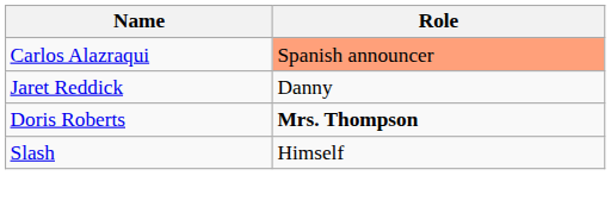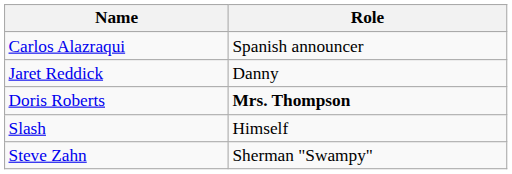 <table class="wikitable">
 <tr>
 <th scope="col" style="width: 200px;">Name</th>
 <th scope="col" style="width: 250px;">Role</th>
 </tr>
 <tr>
 <td><a href='#'>Carlos Alazraqui</a></td>
-<td style="background: lightsalmon;">Spanish announcer</td>
+<td>Spanish announcer</td>
 </tr>
 <tr>
 <td><a href='#'>Jaret Reddick</a></td>
 <td>Danny</td>
 </tr>
 <tr>
 <td><a href='#'>Doris Roberts</a></td>
 <td><strong>Mrs. Thompson</strong></td>
 </tr>
 <tr>
 <td><a href='#'>Slash</a></td>
 <td>Himself</td>
 </tr>
+<tr>
+<td><a href='#'>Steve Zahn</a></td>
+<td>Sherman "Swampy"</td>
+</tr>
 </table>
